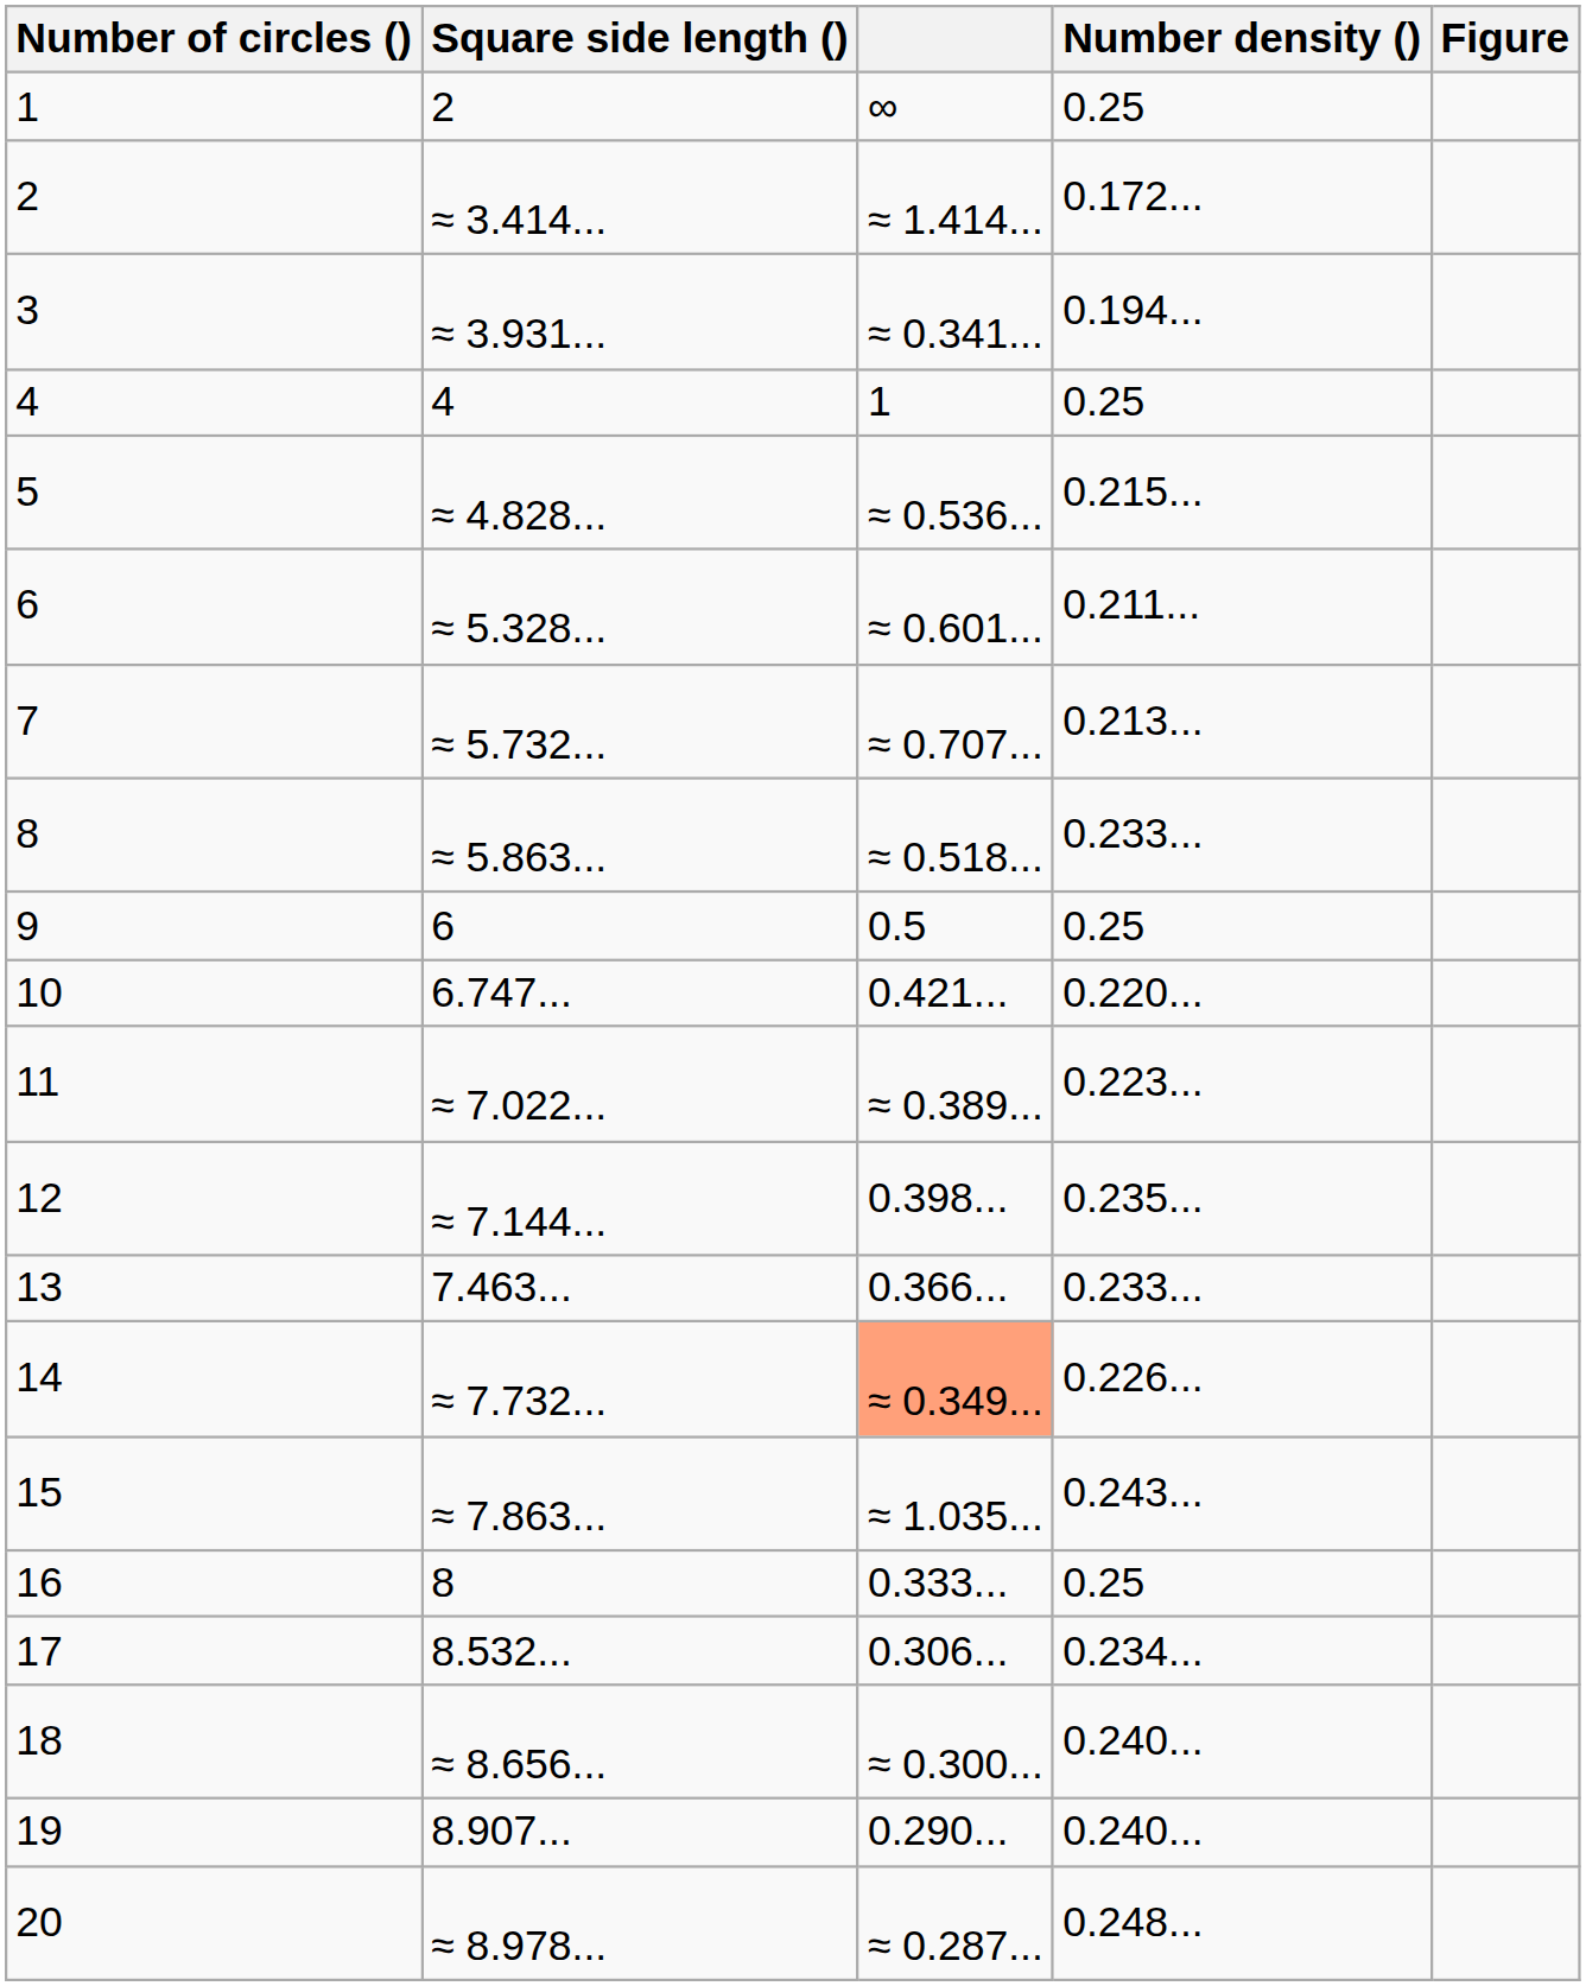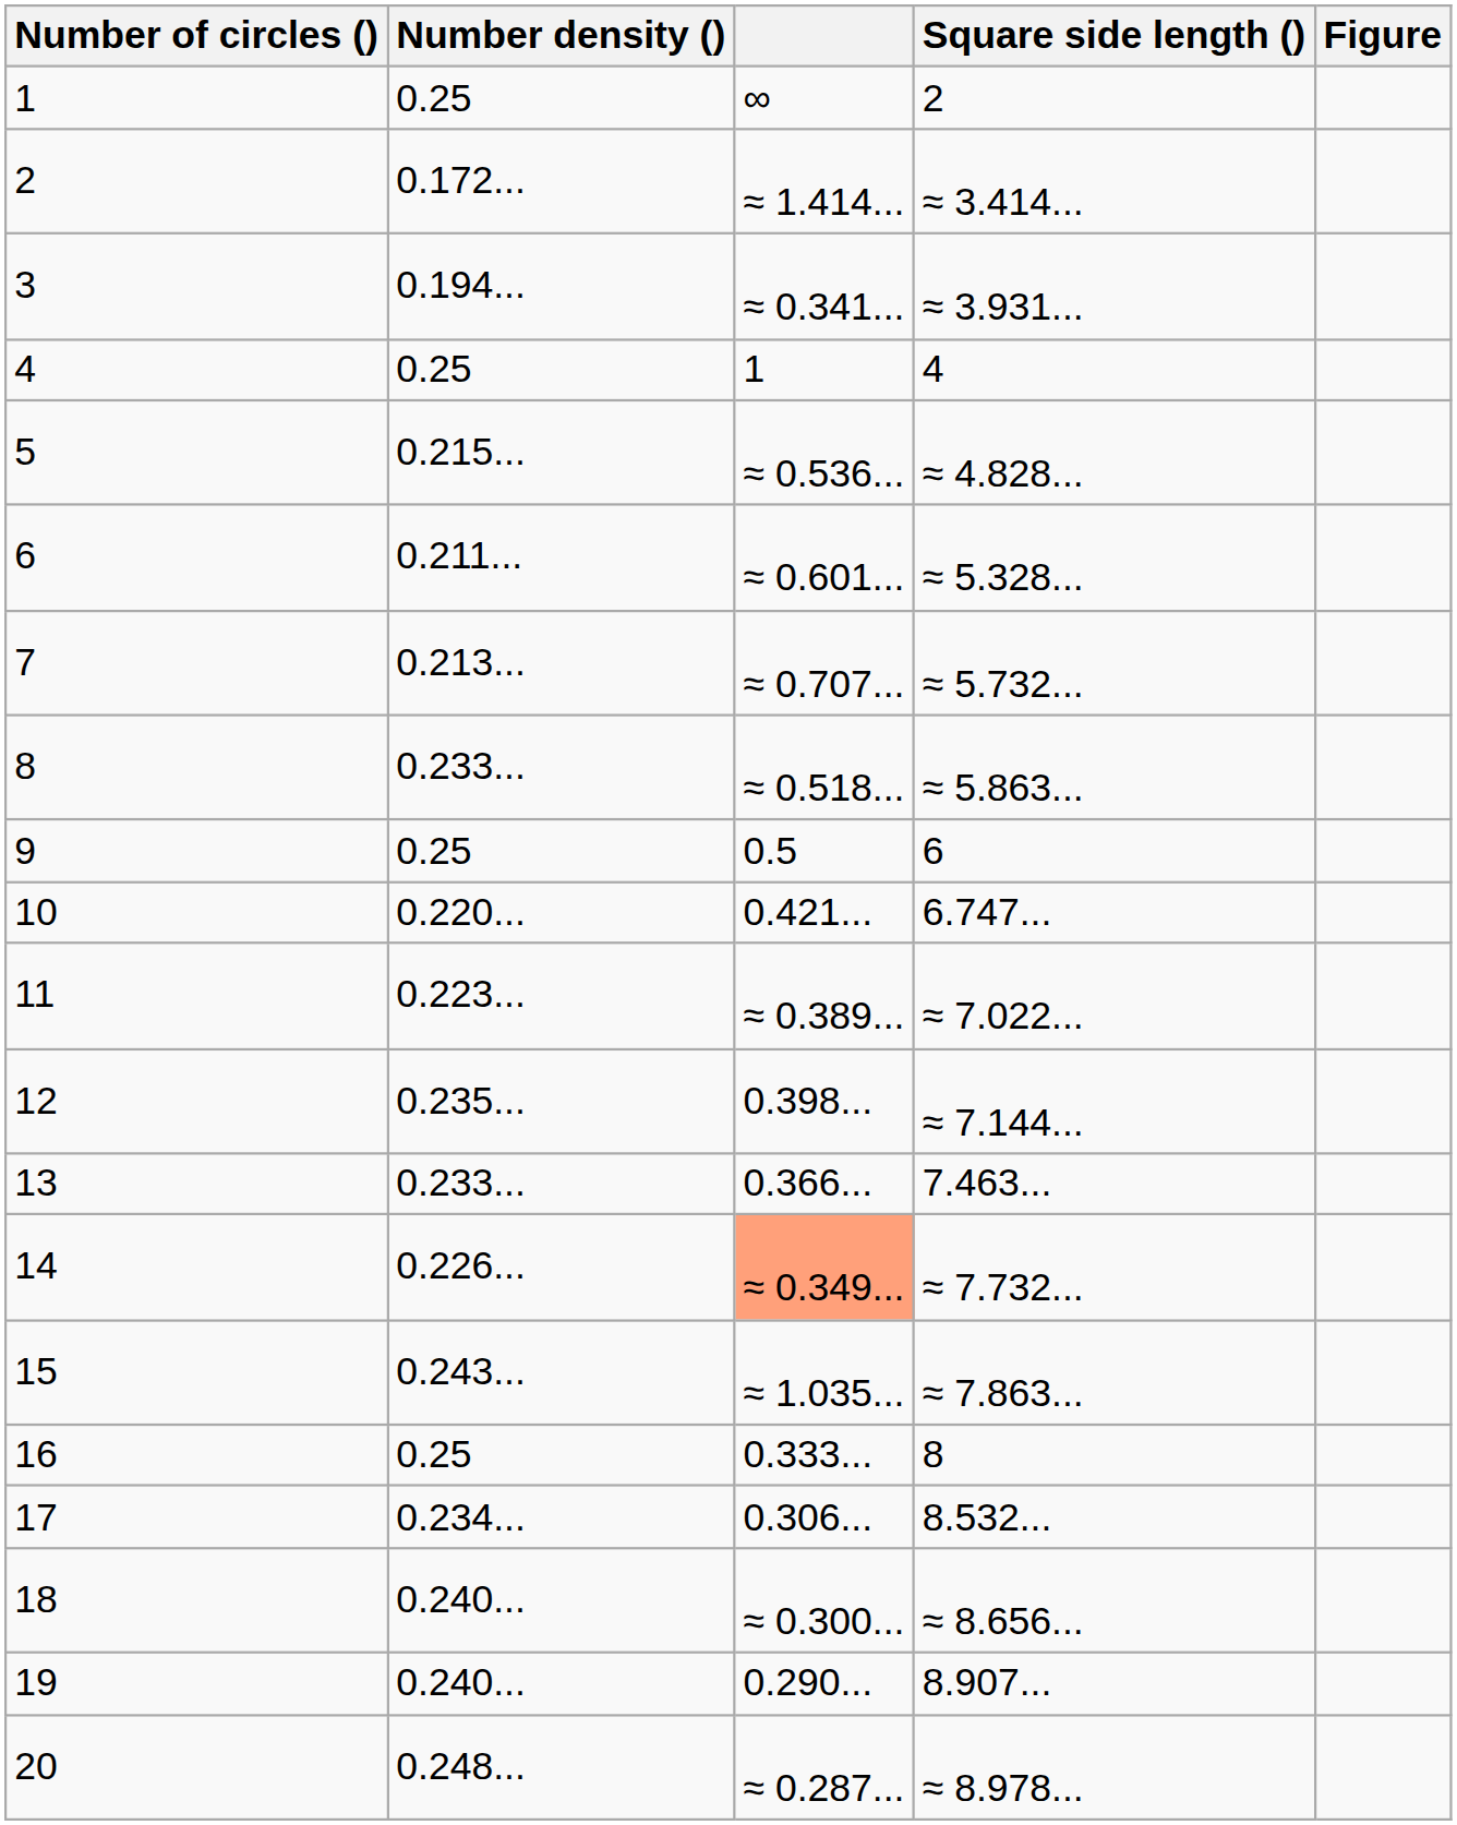 <table class="wikitable">
 <tr>
 <th>Number of circles ()</th>
+<th>Number density ()</th>
+<th></th>
 <th>Square side length ()</th>
-<th></th>
-<th>Number density ()</th>
 <th>Figure</th>
 </tr>
 <tr>
 <td>1</td>
+<td>0.25</td>
+<td>∞</td>
 <td>2</td>
-<td>∞</td>
-<td>0.25</td>
 <td></td>
 </tr>
 <tr>
 <td>2</td>
+<td>0.172...</td>
+<td><br>≈ 1.414...</td>
 <td><br>≈  3.414...</td>
-<td><br>≈ 1.414...</td>
-<td>0.172...</td>
 <td></td>
 </tr>
 <tr>
 <td>3</td>
+<td>0.194...</td>
+<td><br>≈ 0.341...</td>
 <td><br>≈ 3.931...</td>
-<td><br>≈ 0.341...</td>
-<td>0.194...</td>
 <td></td>
 </tr>
 <tr>
 <td>4</td>
+<td>0.25</td>
+<td>1</td>
 <td>4</td>
-<td>1</td>
-<td>0.25</td>
 <td></td>
 </tr>
 <tr>
 <td>5</td>
+<td>0.215...</td>
+<td><br>≈ 0.536...</td>
 <td><br>≈ 4.828...</td>
-<td><br>≈ 0.536...</td>
-<td>0.215...</td>
 <td></td>
 </tr>
 <tr>
 <td>6</td>
+<td>0.211...</td>
+<td><br>≈ 0.601...</td>
 <td><br>≈ 5.328...</td>
-<td><br>≈ 0.601...</td>
-<td>0.211...</td>
 <td></td>
 </tr>
 <tr>
 <td>7</td>
+<td>0.213...</td>
+<td><br>≈ 0.707...</td>
 <td><br>≈ 5.732...</td>
-<td><br>≈ 0.707...</td>
-<td>0.213...</td>
 <td></td>
 </tr>
 <tr>
 <td>8</td>
+<td>0.233...</td>
+<td><br>≈ 0.518...</td>
 <td><br>≈ 5.863...</td>
-<td><br>≈ 0.518...</td>
-<td>0.233...</td>
 <td></td>
 </tr>
 <tr>
 <td>9</td>
+<td>0.25</td>
+<td>0.5</td>
 <td>6</td>
-<td>0.5</td>
-<td>0.25</td>
 <td></td>
 </tr>
 <tr>
 <td>10</td>
+<td>0.220...</td>
+<td>0.421... </td>
 <td>6.747...</td>
-<td>0.421... </td>
-<td>0.220...</td>
 <td></td>
 </tr>
 <tr>
 <td>11</td>
+<td>0.223...</td>
+<td><br>≈ 0.389...</td>
 <td><br>≈ 7.022...</td>
-<td><br>≈ 0.389...</td>
-<td>0.223...</td>
 <td></td>
 </tr>
 <tr>
 <td>12</td>
+<td>0.235...</td>
+<td>0.398...</td>
 <td><br>≈ 7.144...</td>
-<td>0.398...</td>
-<td>0.235...</td>
 <td></td>
 </tr>
 <tr>
 <td>13</td>
+<td>0.233...</td>
+<td>0.366...</td>
 <td>7.463...</td>
-<td>0.366...</td>
-<td>0.233...</td>
 <td></td>
 </tr>
 <tr>
 <td>14</td>
+<td>0.226...</td>
+<td style="background: lightsalmon;"><br>≈ 0.349...</td>
 <td><br>≈ 7.732...</td>
-<td style="background: lightsalmon;"><br>≈ 0.349...</td>
-<td>0.226...</td>
 <td></td>
 </tr>
 <tr>
 <td>15</td>
+<td>0.243...</td>
+<td><br>≈ 1.035...</td>
 <td><br>≈ 7.863...</td>
-<td><br>≈ 1.035...</td>
-<td>0.243...</td>
 <td></td>
 </tr>
 <tr>
 <td>16</td>
+<td>0.25</td>
+<td>0.333...</td>
 <td>8</td>
-<td>0.333...</td>
-<td>0.25</td>
 <td></td>
 </tr>
 <tr>
 <td>17</td>
+<td>0.234...</td>
+<td>0.306...</td>
 <td>8.532...</td>
-<td>0.306...</td>
-<td>0.234...</td>
 <td></td>
 </tr>
 <tr>
 <td>18</td>
+<td>0.240...</td>
+<td><br>≈ 0.300...</td>
 <td><br>≈ 8.656...</td>
-<td><br>≈ 0.300...</td>
-<td>0.240...</td>
 <td></td>
 </tr>
 <tr>
 <td>19</td>
+<td>0.240...</td>
+<td>0.290...</td>
 <td>8.907...</td>
-<td>0.290...</td>
-<td>0.240...</td>
 <td></td>
 </tr>
 <tr>
 <td>20</td>
+<td>0.248...</td>
+<td><br>≈ 0.287...</td>
 <td><br>≈ 8.978...</td>
-<td><br>≈ 0.287...</td>
-<td>0.248...</td>
 <td></td>
 </tr>
 </table>
